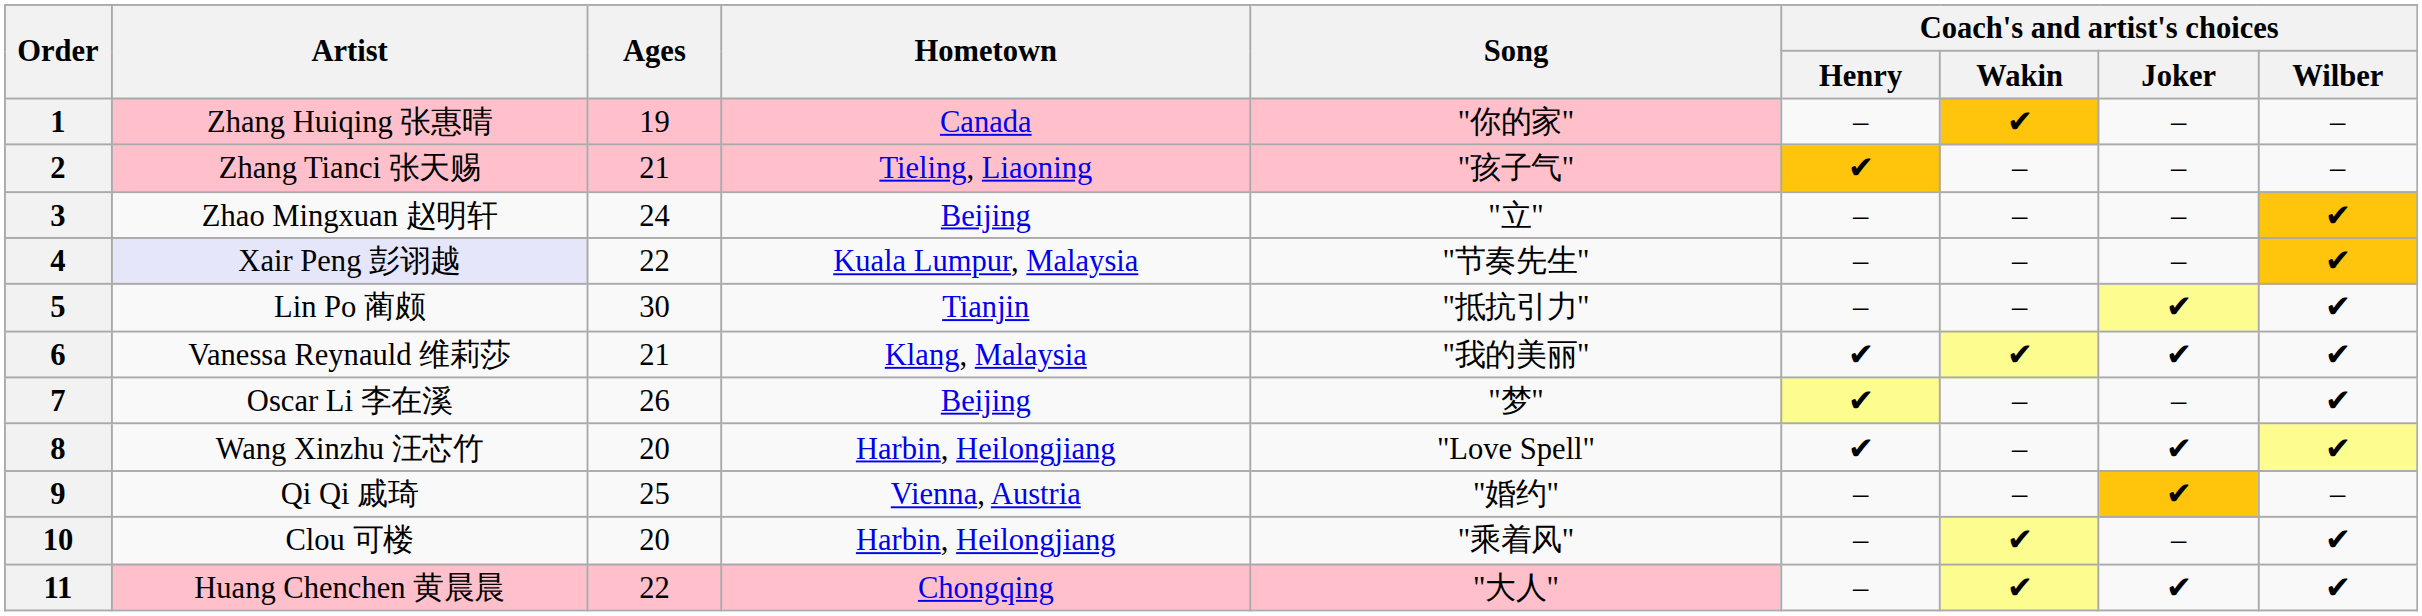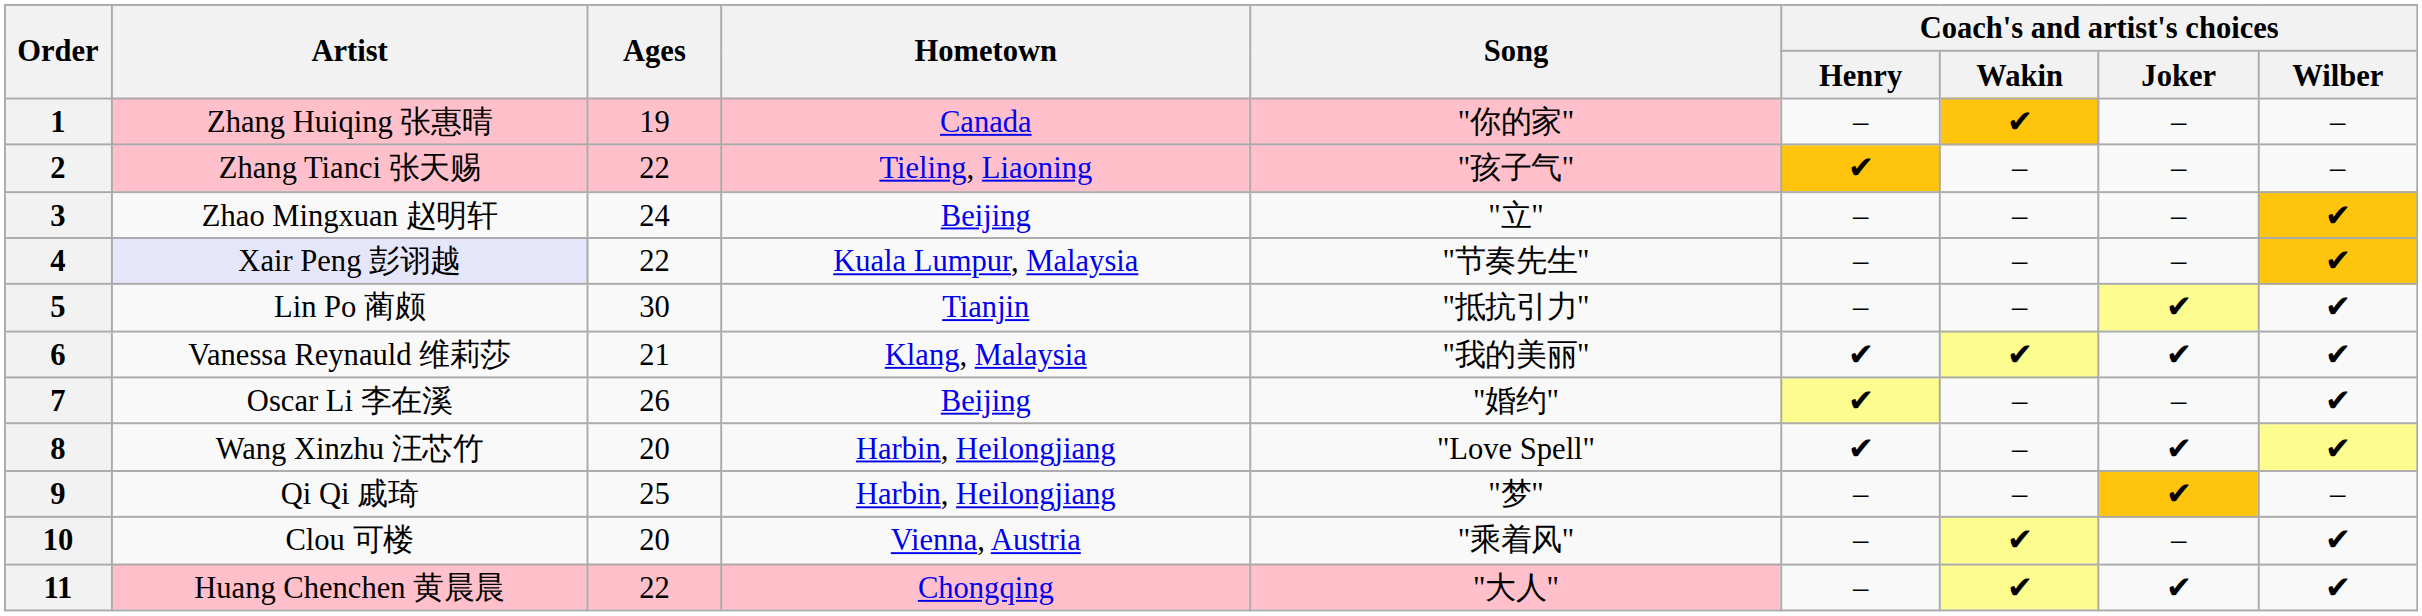 <table class="wikitable" style="text-align:center; line-height:17px; width:100%">
 <tr>
 <th scope="col" rowspan="2" style="width:04%">Order</th>
 <th scope="col" rowspan="2" style="width:18%">Artist</th>
 <th scope="col" rowspan="2" style="width:05%">Ages</th>
 <th scope="col" rowspan="2" style="width:20%">Hometown</th>
 <th scope="col" rowspan="2" style="width:20%">Song</th>
 <th scope="col" colspan="4" style="width:24%">Coach's and artist's choices</th>
 </tr>
 <tr>
 <th style="width:06%">Henry</th>
 <th style="width:06%">Wakin</th>
 <th style="width:06%">Joker</th>
 <th style="width:06%">Wilber</th>
 </tr>
 <tr>
 <th>1</th>
 <td style="background:pink;"> Zhang Huiqing 张惠晴</td>
 <td style="background:pink;">19</td>
 <td style="background:pink;"><a href='#'>Canada</a></td>
 <td style="background:pink;">"你的家"</td>
 <td>–</td>
 <td style="background:#FFC40C;">✔</td>
 <td>–</td>
 <td>–</td>
 </tr>
 <tr>
 <th>2</th>
 <td style="background:pink;"> Zhang Tianci 张天赐</td>
-<td style="background:pink;">21</td>
+<td style="background:pink;">22</td>
 <td style="background:pink;"><a href='#'>Tieling</a>, <a href='#'>Liaoning</a></td>
 <td style="background:pink;">"孩子气"</td>
 <td style="background:#FFC40C;">✔</td>
 <td>–</td>
 <td>–</td>
 <td>–</td>
 </tr>
 <tr>
 <th>3</th>
 <td> Zhao Mingxuan 赵明轩</td>
 <td>24</td>
 <td><a href='#'>Beijing</a></td>
 <td>"立"</td>
 <td>–</td>
 <td>–</td>
 <td>–</td>
 <td style="background:#FFC40C;">✔</td>
 </tr>
 <tr>
 <th>4</th>
 <td style="background: lavender;"> Xair Peng 彭诩越</td>
 <td>22</td>
 <td><a href='#'>Kuala Lumpur</a>, <a href='#'>Malaysia</a></td>
 <td>"节奏先生"</td>
 <td>–</td>
 <td>–</td>
 <td>–</td>
 <td style="background:#FFC40C;">✔</td>
 </tr>
 <tr>
 <th>5</th>
 <td> Lin Po 蔺颇</td>
 <td>30</td>
 <td><a href='#'>Tianjin</a></td>
 <td>"抵抗引力"</td>
 <td>–</td>
 <td>–</td>
 <td style="background:#fdfc8f">✔</td>
 <td>✔</td>
 </tr>
 <tr>
 <th>6</th>
 <td> Vanessa Reynauld 维莉莎</td>
 <td>21</td>
 <td><a href='#'>Klang</a>, <a href='#'>Malaysia</a></td>
 <td>"我的美丽"</td>
 <td>✔</td>
 <td style="background:#fdfc8f">✔</td>
 <td>✔</td>
 <td>✔</td>
 </tr>
 <tr>
 <th>7</th>
 <td> Oscar Li 李在溪</td>
 <td>26</td>
 <td><a href='#'>Beijing</a></td>
-<td>"梦"</td>
+<td>"婚约"</td>
 <td style="background:#fdfc8f">✔</td>
 <td>–</td>
 <td>–</td>
 <td>✔</td>
 </tr>
 <tr>
 <th>8</th>
 <td> Wang Xinzhu 汪芯竹</td>
 <td>20</td>
 <td><a href='#'>Harbin</a>, <a href='#'>Heilongjiang</a></td>
 <td>"Love Spell"</td>
 <td>✔</td>
 <td>–</td>
 <td>✔</td>
 <td style="background:#fdfc8f">✔</td>
 </tr>
 <tr>
 <th>9</th>
 <td> Qi Qi 戚琦</td>
 <td>25</td>
-<td><a href='#'>Vienna</a>, <a href='#'>Austria</a></td>
-<td>"婚约"</td>
+<td><a href='#'>Harbin</a>, <a href='#'>Heilongjiang</a></td>
+<td>"梦"</td>
 <td>–</td>
 <td>–</td>
 <td style="background:#FFC40C;">✔</td>
 <td>–</td>
 </tr>
 <tr>
 <th>10</th>
 <td> Clou 可楼</td>
 <td>20</td>
-<td><a href='#'>Harbin</a>, <a href='#'>Heilongjiang</a></td>
+<td><a href='#'>Vienna</a>, <a href='#'>Austria</a></td>
 <td>"乘着风"</td>
 <td>–</td>
 <td style="background:#fdfc8f">✔</td>
 <td>–</td>
 <td>✔</td>
 </tr>
 <tr>
 <th>11</th>
 <td style="background:pink;"> Huang Chenchen 黄晨晨</td>
 <td style="background:pink;">22</td>
 <td style="background:pink;"><a href='#'>Chongqing</a></td>
 <td style="background:pink;">"大人"</td>
 <td>–</td>
 <td style="background:#fdfc8f">✔</td>
 <td>✔</td>
 <td>✔</td>
 </tr>
 </table>
